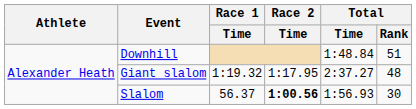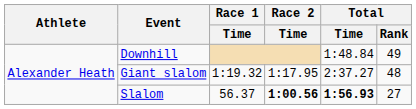 <table class="wikitable" style="font-size:90%">
 <tr>
 <th rowspan="2">Athlete</th>
 <th rowspan="2">Event</th>
 <th>Race 1</th>
 <th>Race 2</th>
 <th colspan="2">Total</th>
 </tr>
 <tr>
 <th>Time</th>
 <th>Time</th>
 <th>Time</th>
 <th>Rank</th>
 </tr>
 <tr>
 <td rowspan=3><a href='#'>Alexander Heath</a></td>
 <td><a href='#'>Downhill</a></td>
 <td colspan="2" bgcolor="wheat"></td>
 <td align="center">1:48.84</td>
-<td align="center">51</td>
+<td align="center">49</td>
 </tr>
 <tr>
 <td><a href='#'>Giant slalom</a></td>
 <td align="center">1:19.32</td>
 <td align="center">1:17.95</td>
 <td align="center">2:37.27</td>
 <td align="center">48</td>
 </tr>
 <tr>
 <td><a href='#'>Slalom</a></td>
 <td align="center">56.37</td>
 <td align="center"><strong>1:00.56</strong></td>
-<td align="center">1:56.93</td>
-<td align="center">30</td>
+<td align="center"><strong>1:56.93</strong></td>
+<td align="center">27</td>
 </tr>
 </table>
